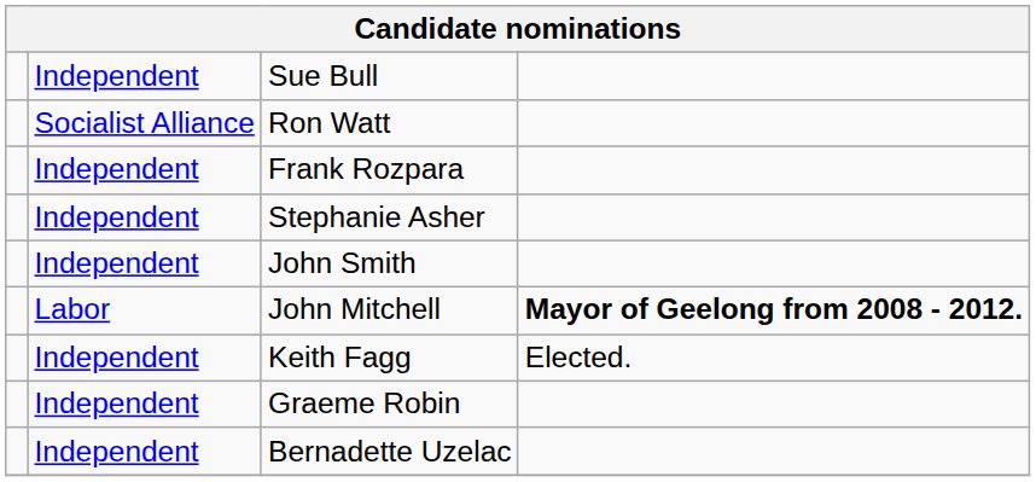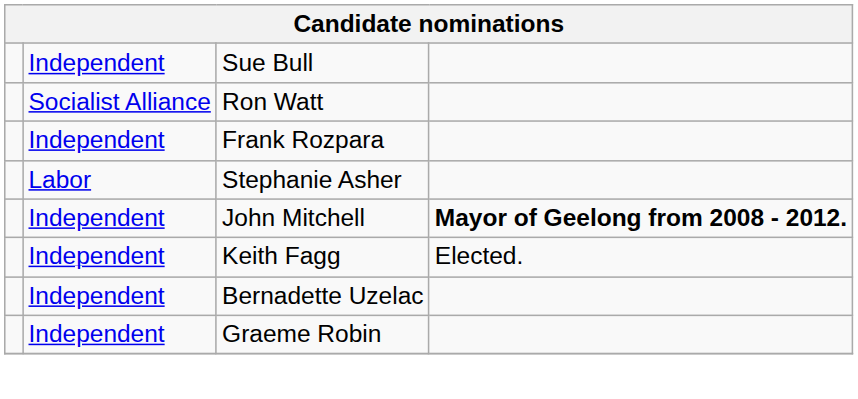 <table class="wikitable">
 <tr>
 <th colspan=4>Candidate nominations</th>
 </tr>
 <tr>
 <td> </td>
 <td><a href='#'>Independent</a></td>
 <td>Sue Bull</td>
 <td></td>
 </tr>
 <tr>
 <td> </td>
 <td><a href='#'>Socialist Alliance</a></td>
 <td>Ron Watt</td>
 <td></td>
 </tr>
 <tr>
 <td> </td>
 <td><a href='#'>Independent</a></td>
 <td>Frank Rozpara</td>
 <td></td>
 </tr>
 <tr>
 <td> </td>
-<td><a href='#'>Independent</a></td>
+<td><a href='#'>Labor</a></td>
 <td>Stephanie Asher</td>
 <td></td>
 </tr>
 <tr>
 <td> </td>
 <td><a href='#'>Independent</a></td>
-<td>John Smith</td>
-<td></td>
-</tr>
-<tr>
-<td> </td>
-<td><a href='#'>Labor</a></td>
 <td>John Mitchell</td>
 <td><strong>Mayor of Geelong from 2008 - 2012.</strong></td>
 </tr>
 <tr>
 <td> </td>
 <td><a href='#'>Independent</a></td>
 <td>Keith Fagg</td>
 <td>Elected.</td>
 </tr>
 <tr>
 <td> </td>
 <td><a href='#'>Independent</a></td>
-<td>Graeme Robin</td>
+<td>Bernadette Uzelac</td>
 <td></td>
 </tr>
 <tr>
 <td> </td>
 <td><a href='#'>Independent</a></td>
-<td>Bernadette Uzelac</td>
+<td>Graeme Robin</td>
 <td></td>
 </tr>
 <tr>
 </tr>
 </table>
